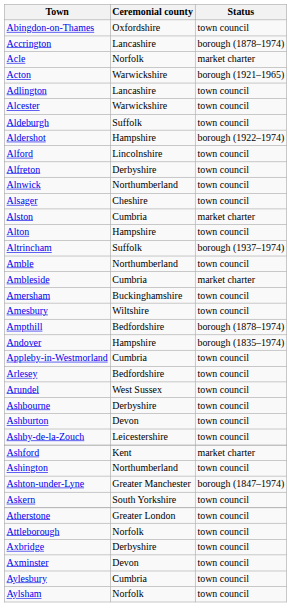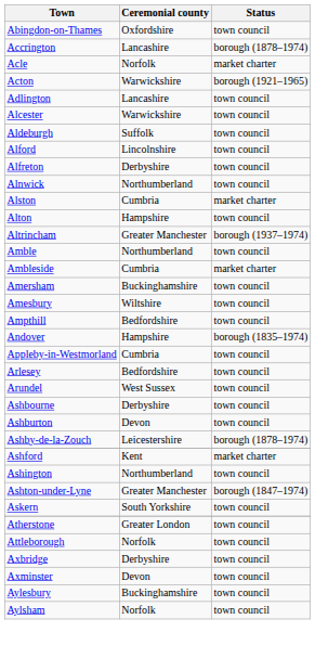 <table class="wikitable sortable">
 <tr>
 <th>Town</th>
 <th>Ceremonial county</th>
 <th>Status</th>
 </tr>
 <tr>
 <td><a href='#'>Abingdon-on-Thames</a></td>
 <td>Oxfordshire</td>
 <td>town council</td>
 </tr>
 <tr>
 <td><a href='#'>Accrington</a></td>
 <td>Lancashire</td>
 <td>borough (1878–1974)</td>
 </tr>
 <tr>
 <td><a href='#'>Acle</a></td>
 <td>Norfolk</td>
 <td>market charter</td>
 </tr>
 <tr>
 <td><a href='#'>Acton</a></td>
 <td>Warwickshire</td>
 <td>borough (1921–1965)</td>
 </tr>
 <tr>
 <td><a href='#'>Adlington</a></td>
 <td>Lancashire</td>
 <td>town council</td>
 </tr>
 <tr>
 <td><a href='#'>Alcester</a></td>
 <td>Warwickshire</td>
 <td>town council</td>
 </tr>
 <tr>
 <td><a href='#'>Aldeburgh</a></td>
 <td>Suffolk</td>
 <td>town council</td>
 </tr>
 <tr>
-<td><a href='#'>Aldershot</a></td>
-<td>Hampshire</td>
-<td>borough (1922–1974)</td>
-</tr>
-<tr>
 <td><a href='#'>Alford</a></td>
 <td>Lincolnshire</td>
 <td>town council</td>
 </tr>
 <tr>
 <td><a href='#'>Alfreton</a></td>
 <td>Derbyshire</td>
 <td>town council</td>
 </tr>
 <tr>
 <td><a href='#'>Alnwick</a></td>
 <td>Northumberland</td>
 <td>town council</td>
 </tr>
 <tr>
-<td><a href='#'>Alsager</a></td>
-<td>Cheshire</td>
-<td>town council</td>
-</tr>
-<tr>
 <td><a href='#'>Alston</a></td>
 <td>Cumbria</td>
 <td>market charter</td>
 </tr>
 <tr>
 <td><a href='#'>Alton</a></td>
 <td>Hampshire</td>
 <td>town council</td>
 </tr>
 <tr>
 <td><a href='#'>Altrincham</a></td>
-<td>Suffolk</td>
+<td>Greater Manchester</td>
 <td>borough (1937–1974)</td>
 </tr>
 <tr>
 <td><a href='#'>Amble</a></td>
 <td>Northumberland</td>
 <td>town council</td>
 </tr>
 <tr>
 <td><a href='#'>Ambleside</a></td>
 <td>Cumbria</td>
 <td>market charter</td>
 </tr>
 <tr>
 <td><a href='#'>Amersham</a></td>
 <td>Buckinghamshire</td>
 <td>town council</td>
 </tr>
 <tr>
 <td><a href='#'>Amesbury</a></td>
 <td>Wiltshire</td>
 <td>town council</td>
 </tr>
 <tr>
 <td><a href='#'>Ampthill</a></td>
 <td>Bedfordshire</td>
-<td>borough (1878–1974)</td>
+<td>town council</td>
 </tr>
 <tr>
 <td><a href='#'>Andover</a></td>
 <td>Hampshire</td>
 <td>borough (1835–1974)</td>
 </tr>
 <tr>
 <td><a href='#'>Appleby-in-Westmorland</a></td>
 <td>Cumbria</td>
 <td>town council</td>
 </tr>
 <tr>
 <td><a href='#'>Arlesey</a></td>
 <td>Bedfordshire</td>
 <td>town council</td>
 </tr>
 <tr>
 <td><a href='#'>Arundel</a></td>
 <td>West Sussex</td>
 <td>town council</td>
 </tr>
 <tr>
 <td><a href='#'>Ashbourne</a></td>
 <td>Derbyshire</td>
 <td>town council</td>
 </tr>
 <tr>
 <td><a href='#'>Ashburton</a></td>
 <td>Devon</td>
 <td>town council</td>
 </tr>
 <tr>
 <td><a href='#'>Ashby-de-la-Zouch</a></td>
 <td>Leicestershire</td>
-<td>town council</td>
+<td>borough (1878–1974)</td>
 </tr>
 <tr>
 </tr>
 <tr>
 <td><a href='#'>Ashford</a></td>
 <td>Kent</td>
 <td>market charter</td>
 </tr>
 <tr>
 <td><a href='#'>Ashington</a></td>
 <td>Northumberland</td>
 <td>town council</td>
 </tr>
 <tr>
 <td><a href='#'>Ashton-under-Lyne</a></td>
 <td>Greater Manchester</td>
 <td>borough (1847–1974)</td>
 </tr>
 <tr>
 <td><a href='#'>Askern</a></td>
 <td>South Yorkshire</td>
 <td>town council</td>
 </tr>
 <tr>
 </tr>
 <tr>
 <td><a href='#'>Atherstone</a></td>
 <td>Greater London</td>
 <td>town council</td>
 </tr>
 <tr>
 <td><a href='#'>Attleborough</a></td>
 <td>Norfolk</td>
 <td>town council</td>
 </tr>
 <tr>
 <td><a href='#'>Axbridge</a></td>
 <td>Derbyshire</td>
 <td>town council</td>
 </tr>
 <tr>
 <td><a href='#'>Axminster</a></td>
 <td>Devon</td>
 <td>town council</td>
 </tr>
 <tr>
 <td><a href='#'>Aylesbury</a></td>
-<td>Cumbria</td>
+<td>Buckinghamshire</td>
 <td>town council</td>
 </tr>
 <tr>
 <td><a href='#'>Aylsham</a></td>
 <td>Norfolk</td>
 <td>town council</td>
 </tr>
 </table>
